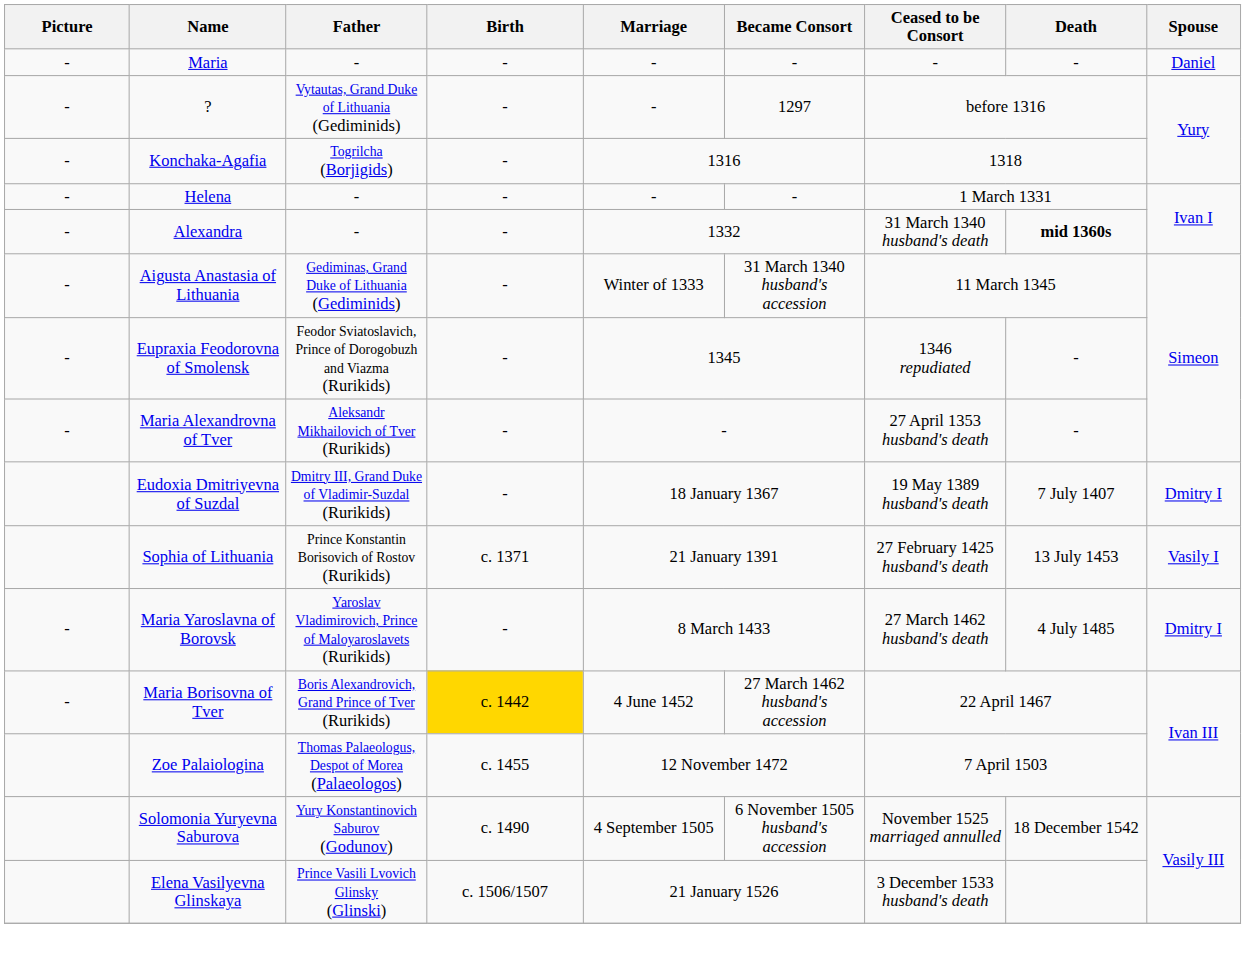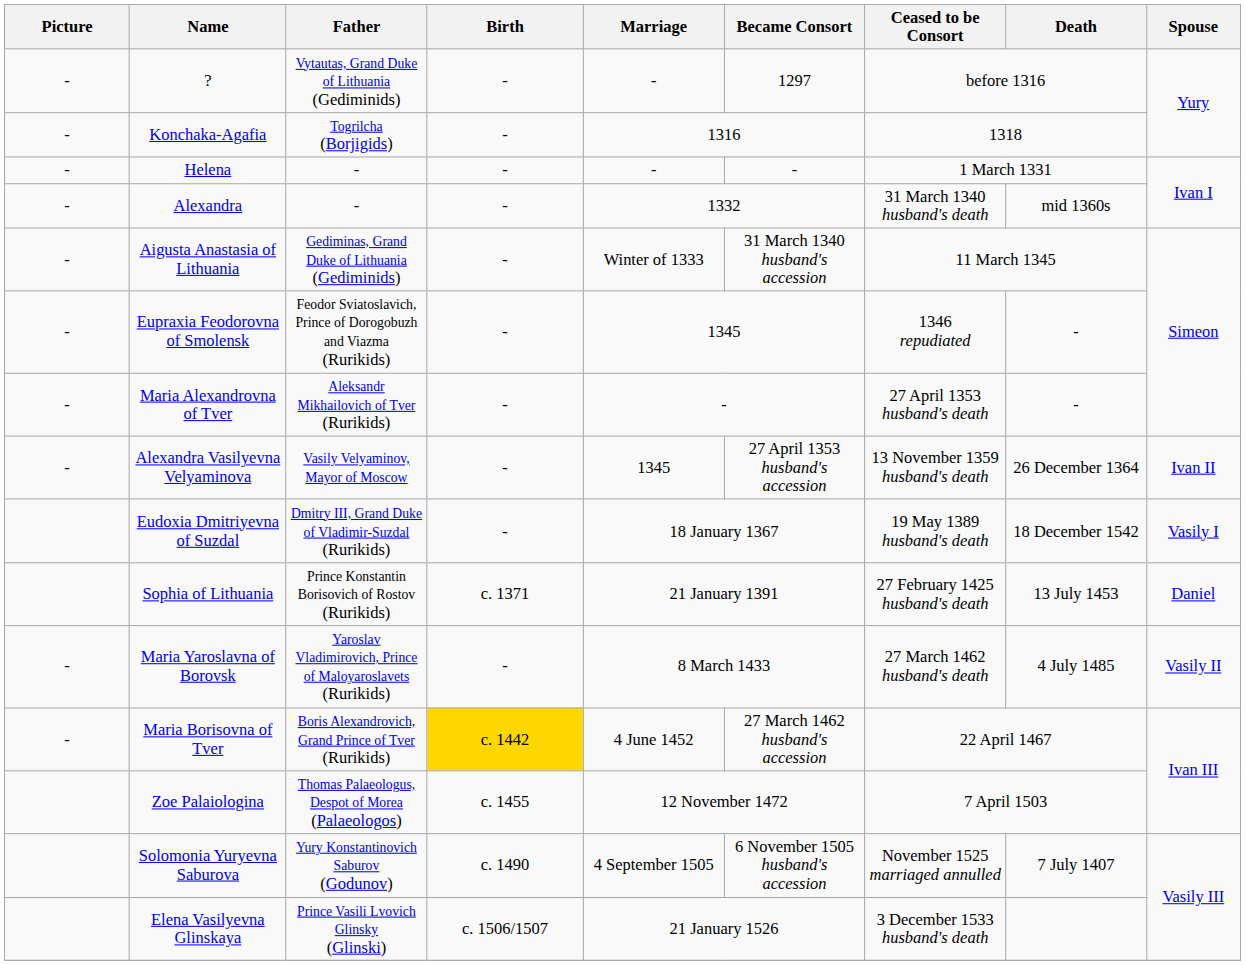 <table width=95% class="wikitable">
 <tr>
 <th width = "8%">Picture</th>
 <th width = "10%">Name</th>
 <th width = "9%">Father</th>
 <th width = "10%">Birth</th>
 <th width = "9%">Marriage</th>
 <th width = "9%">Became Consort</th>
 <th width = "9%">Ceased to be Consort</th>
 <th width = "9%">Death</th>
 <th width = "6%">Spouse</th>
-</tr>
-<tr>
-<td align="center">-</td>
-<td align="center"><a href='#'>Maria</a></td>
-<td align="center">-</td>
-<td align="center">-</td>
-<td align="center">-</td>
-<td align="center">-</td>
-<td align="center">-</td>
-<td align="center">-</td>
-<td align="center"><a href='#'>Daniel</a></td>
 </tr>
 <tr>
 <td align="center">-</td>
 <td align="center">?</td>
 <td align="center"><small><a href='#'>Vytautas, Grand Duke of Lithuania</a></small> <br>(Gediminids)</td>
 <td align="center">-</td>
 <td align="center">-</td>
 <td align="center">1297</td>
 <td align="center" colspan="2">before 1316</td>
 <td align="center" rowspan="2"><a href='#'>Yury</a></td>
 </tr>
 <tr>
 <td align="center">-</td>
 <td align="center"><a href='#'>Konchaka-Agafia</a></td>
 <td align="center"><small><a href='#'>Togrilcha</a></small> <br>(<a href='#'>Borjigids</a>)</td>
 <td align="center">-</td>
 <td align="center" colspan="2">1316</td>
 <td align="center" colspan="2">1318</td>
 </tr>
 <tr>
 <td align="center">-</td>
 <td align="center"><a href='#'>Helena</a></td>
 <td align="center">-</td>
 <td align="center">-</td>
 <td align="center">-</td>
 <td align="center">-</td>
 <td align="center" colspan="2">1 March 1331</td>
 <td align="center" rowspan="2"><a href='#'>Ivan I</a></td>
 </tr>
 <tr>
 <td align="center">-</td>
 <td align="center"><a href='#'>Alexandra</a></td>
 <td align="center">-</td>
 <td align="center">-</td>
 <td align="center" colspan="2">1332</td>
 <td align="center">31 March 1340<br><em>husband's death</em></td>
-<td align="center"><strong>mid 1360s</strong></td>
+<td align="center">mid 1360s</td>
 </tr>
 <tr>
 <td align="center">-</td>
 <td align="center"><a href='#'>Aigusta Anastasia of Lithuania</a></td>
 <td align="center"><small><a href='#'>Gediminas, Grand Duke of Lithuania</a></small> <br>(<a href='#'>Gediminids</a>)</td>
 <td align="center">-</td>
 <td align="center">Winter of 1333</td>
 <td align="center">31 March 1340<br><em>husband's accession</em></td>
 <td align="center" colspan="2">11 March 1345</td>
 <td align="center" rowspan="3"><a href='#'>Simeon</a></td>
 </tr>
 <tr>
 <td align="center">-</td>
 <td align="center"><a href='#'>Eupraxia Feodorovna of Smolensk</a></td>
 <td align="center"><small>Feodor Sviatoslavich, Prince of Dorogobuzh and Viazma</small> <br>(Rurikids)</td>
 <td align="center">-</td>
 <td align="center" colspan="2">1345</td>
 <td align="center">1346<br><em>repudiated</em></td>
 <td align="center">-</td>
 </tr>
 <tr>
 <td align="center">-</td>
 <td align="center"><a href='#'>Maria Alexandrovna of Tver</a></td>
 <td align="center"><small><a href='#'>Aleksandr Mikhailovich of Tver</a></small> <br>(Rurikids)</td>
 <td align="center">-</td>
 <td align="center" colspan="2">-</td>
 <td align="center">27 April 1353<br><em>husband's death</em></td>
 <td align="center">-</td>
 </tr>
 <tr>
+<td align="center">-</td>
+<td align="center"><a href='#'>Alexandra Vasilyevna Velyaminova</a></td>
+<td align="center"><small><a href='#'>Vasily Velyaminov, Mayor of Moscow</a></small></td>
+<td align="center">-</td>
+<td align="center">1345</td>
+<td align="center">27 April 1353<br><em>husband's accession</em></td>
+<td align="center">13 November 1359<br><em>husband's death</em></td>
+<td align="center">26 December 1364</td>
+<td align="center"><a href='#'>Ivan II</a></td>
+</tr>
+<tr>
 <td align="center"></td>
 <td align="center"><a href='#'>Eudoxia Dmitriyevna of Suzdal</a></td>
 <td align="center"><small><a href='#'>Dmitry III, Grand Duke of Vladimir-Suzdal</a></small> <br>(Rurikids)</td>
 <td align="center">-</td>
 <td align="center" colspan="2">18 January 1367</td>
 <td align="center">19 May 1389 <br><em>husband's death</em></td>
-<td align="center">7 July 1407</td>
-<td align="center"><a href='#'>Dmitry I</a></td>
+<td align="center">18 December 1542</td>
+<td align="center"><a href='#'>Vasily I</a></td>
 </tr>
 <tr>
 <td align="center"></td>
 <td align="center"><a href='#'>Sophia of Lithuania</a></td>
 <td align="center"><small>Prince Konstantin Borisovich of Rostov</small> <br>(Rurikids)</td>
 <td align="center">c. 1371</td>
 <td align="center" colspan="2">21 January 1391</td>
 <td align="center">27 February 1425 <br><em>husband's death</em></td>
 <td align="center">13 July 1453</td>
-<td align="center"><a href='#'>Vasily I</a></td>
+<td align="center"><a href='#'>Daniel</a></td>
 </tr>
 <tr>
 <td align="center">-</td>
 <td align="center"><a href='#'>Maria Yaroslavna of Borovsk</a></td>
 <td align="center"><small><a href='#'>Yaroslav Vladimirovich, Prince of Maloyaroslavets</a></small><br>(Rurikids)</td>
 <td align="center">-</td>
 <td align="center" colspan="2">8 March 1433</td>
 <td align="center">27 March 1462<br><em>husband's death</em></td>
 <td align="center">4 July 1485</td>
-<td align="center"><a href='#'>Dmitry I</a></td>
+<td align="center"><a href='#'>Vasily II</a></td>
 </tr>
 <tr>
 <td align="center">-</td>
 <td align="center"><a href='#'>Maria Borisovna of Tver</a></td>
 <td align="center"><small><a href='#'>Boris Alexandrovich, Grand Prince of Tver</a></small> <br>(Rurikids)</td>
 <td align="center" style="background: gold;">c. 1442</td>
 <td align="center">4 June 1452</td>
 <td align="center">27 March 1462<br><em>husband's accession</em></td>
 <td align="center" colspan="2">22 April 1467</td>
 <td align="center" rowspan="2"><a href='#'>Ivan III</a></td>
 </tr>
 <tr>
 <td align="center"></td>
 <td align="center"><a href='#'>Zoe Palaiologina</a></td>
 <td align="center"><small><a href='#'>Thomas Palaeologus, Despot of Morea</a></small> <br>(<a href='#'>Palaeologos</a>)</td>
 <td align="center">c. 1455</td>
 <td align="center" colspan="2">12 November 1472</td>
 <td align="center" colspan="2">7 April 1503</td>
 </tr>
 <tr>
 <td align="center"></td>
 <td align="center"><a href='#'>Solomonia Yuryevna Saburova</a></td>
 <td align="center"><small><a href='#'>Yury Konstantinovich Saburov</a></small> <br>(<a href='#'>Godunov</a>)</td>
 <td align="center">c. 1490</td>
 <td align="center">4 September 1505</td>
 <td align="center">6 November 1505<br><em>husband's accession</em></td>
 <td align="center">November 1525<br><em>marriaged annulled</em></td>
-<td align="center">18 December 1542</td>
+<td align="center">7 July 1407</td>
 <td align="center" rowspan="2"><a href='#'>Vasily III</a></td>
 </tr>
 <tr>
 <td align="center"></td>
 <td align="center"><a href='#'>Elena Vasilyevna Glinskaya</a></td>
 <td align="center"><small><a href='#'>Prince Vasili Lvovich Glinsky</a></small> <br>(<a href='#'>Glinski</a>)</td>
 <td align="center">c. 1506/1507</td>
 <td align="center" colspan="2">21 January 1526</td>
 <td align="center">3 December 1533 <br><em>husband's death</em></td>
 <td align="center"></td>
 </tr>
 <tr>
 </tr>
 </table>
